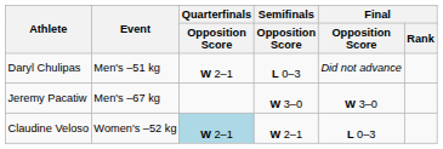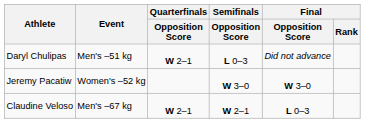 <table class="wikitable" style="font-size:90%">
 <tr>
 <th rowspan=2>Athlete</th>
 <th rowspan=2>Event</th>
 <th>Quarterfinals</th>
 <th>Semifinals</th>
 <th colspan=2>Final</th>
 </tr>
 <tr style="font-size:95">
 <th>Opposition<br>Score</th>
 <th>Opposition<br>Score</th>
 <th>Opposition<br>Score</th>
 <th>Rank</th>
 </tr>
 <tr align=center>
 <td align=left>Daryl Chulipas</td>
 <td align=left>Men's –51 kg</td>
 <td><br><strong>W</strong> 2–1</td>
 <td><br><strong>L</strong> 0–3</td>
 <td><em>Did not advance</em></td>
 <td></td>
 </tr>
 <tr align=center>
 <td align=left>Jeremy Pacatiw</td>
-<td align=left>Men's –67 kg</td>
+<td align=left>Women's –52 kg</td>
 <td></td>
 <td><br><strong>W</strong> 3–0</td>
 <td><br><strong>W</strong> 3–0</td>
 <td></td>
 </tr>
 <tr align=center>
 <td align=left>Claudine Veloso</td>
-<td align=left>Women's –52 kg</td>
-<td style="background: lightblue;"><br><strong>W</strong> 2–1</td>
+<td align=left>Men's –67 kg</td>
+<td><br><strong>W</strong> 2–1</td>
 <td><br><strong>W</strong> 2–1</td>
 <td><br><strong>L</strong> 0–3</td>
 <td></td>
 </tr>
 </table>
